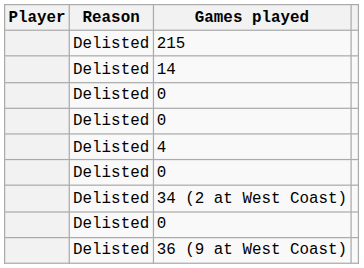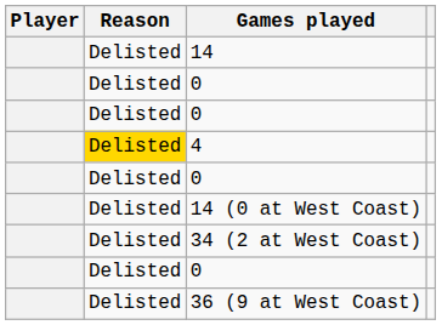 <table class="wikitable plainrowheaders">
 <tr>
 <th scope="col">Player</th>
 <th scope="col">Reason</th>
 <th scope="col">Games played</th>
 <th scope="col"></th>
-</tr>
-<tr>
-<th scope="row"></th>
-<td>Delisted</td>
-<td>215</td>
-<td></td>
 </tr>
 <tr>
 <th scope="row"></th>
 <td>Delisted</td>
 <td>14</td>
 <td></td>
 </tr>
 <tr>
 <th scope="row"></th>
 <td>Delisted</td>
 <td>0</td>
 <td></td>
 </tr>
 <tr>
 <th scope="row"></th>
 <td>Delisted</td>
 <td>0</td>
 <td></td>
 </tr>
 <tr>
 <th scope="row"></th>
-<td>Delisted</td>
+<td style="background: gold;">Delisted</td>
 <td>4</td>
 <td></td>
 </tr>
 <tr>
 <th scope="row"></th>
 <td>Delisted</td>
 <td>0</td>
+<td></td>
+</tr>
+<tr>
+<th scope="row"></th>
+<td>Delisted</td>
+<td>14 (0 at West Coast)</td>
 <td></td>
 </tr>
 <tr>
 <th scope="row"></th>
 <td>Delisted</td>
 <td>34 (2 at West Coast)</td>
 <td></td>
 </tr>
 <tr>
 <th scope="row"></th>
 <td>Delisted</td>
 <td>0</td>
 <td></td>
 </tr>
 <tr>
 <th scope="row"></th>
 <td>Delisted</td>
 <td>36 (9 at West Coast)</td>
 <td></td>
 </tr>
 </table>
